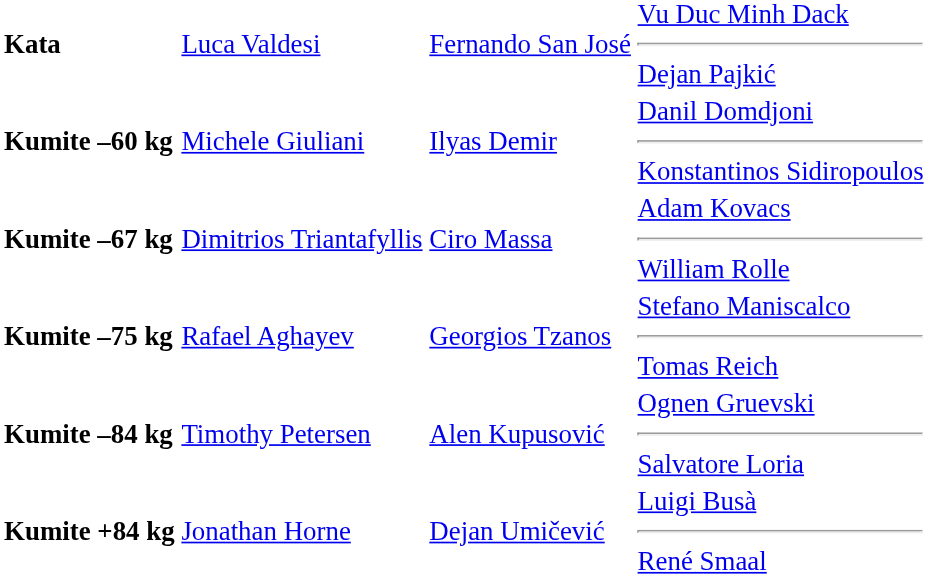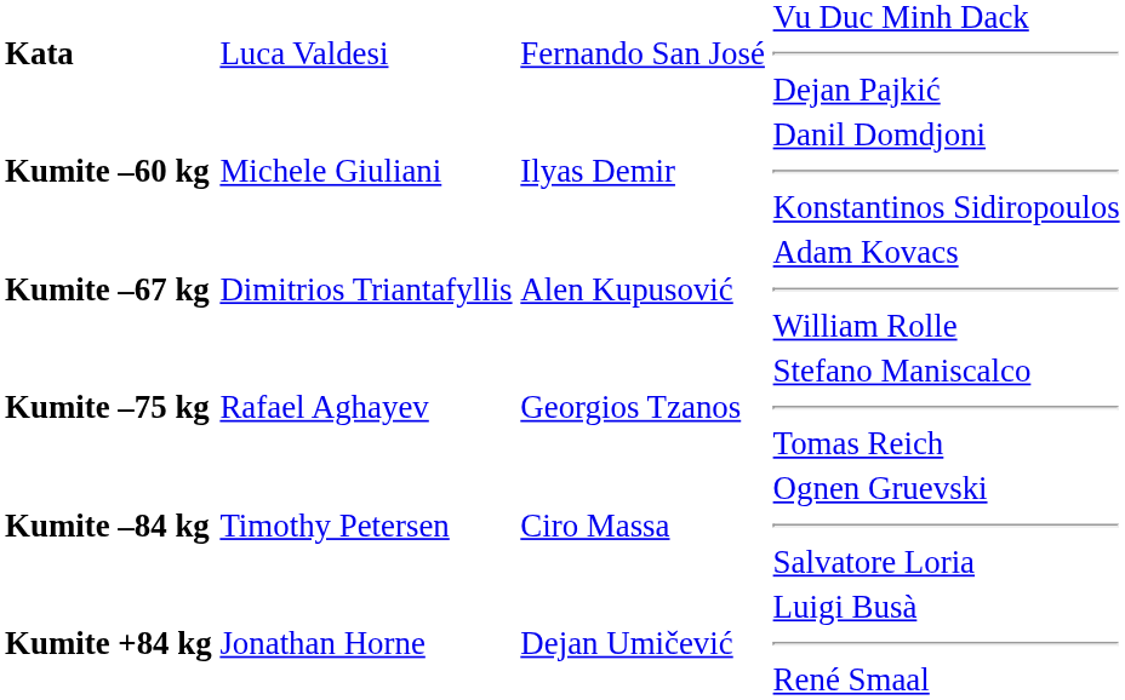 <table>
 <tr>
 <td><strong>Kata</strong></td>
 <td> <a href='#'>Luca Valdesi</a></td>
 <td> <a href='#'>Fernando San José</a></td>
 <td> <a href='#'>Vu Duc Minh Dack</a><hr> <a href='#'>Dejan Pajkić</a></td>
 </tr>
 <tr>
 <td><strong>Kumite –60 kg</strong></td>
 <td> <a href='#'>Michele Giuliani</a></td>
 <td> <a href='#'>Ilyas Demir</a></td>
 <td> <a href='#'>Danil Domdjoni</a><hr> <a href='#'>Konstantinos Sidiropoulos</a></td>
 </tr>
 <tr>
 <td><strong>Kumite –67 kg</strong></td>
 <td> <a href='#'>Dimitrios Triantafyllis</a></td>
-<td> <a href='#'>Ciro Massa</a></td>
+<td> <a href='#'>Alen Kupusović</a></td>
 <td> <a href='#'>Adam Kovacs</a><hr> <a href='#'>William Rolle</a></td>
 </tr>
 <tr>
 <td><strong>Kumite –75 kg</strong></td>
 <td> <a href='#'>Rafael Aghayev</a></td>
 <td> <a href='#'>Georgios Tzanos</a></td>
 <td> <a href='#'>Stefano Maniscalco</a><hr> <a href='#'>Tomas Reich</a></td>
 </tr>
 <tr>
 <td><strong>Kumite –84 kg</strong></td>
 <td> <a href='#'>Timothy Petersen</a></td>
-<td> <a href='#'>Alen Kupusović</a></td>
+<td> <a href='#'>Ciro Massa</a></td>
 <td> <a href='#'>Ognen Gruevski</a><hr> <a href='#'>Salvatore Loria</a></td>
 </tr>
 <tr>
 <td><strong>Kumite +84 kg</strong></td>
 <td> <a href='#'>Jonathan Horne</a></td>
 <td> <a href='#'>Dejan Umičević</a></td>
 <td> <a href='#'>Luigi Busà</a><hr> <a href='#'>René Smaal</a></td>
 </tr>
 </table>
